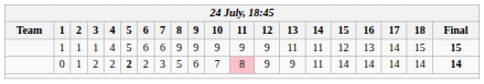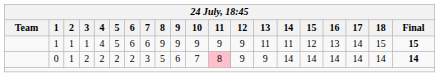 <table class=wikitable style="text-align:center; width: 55%">
 <tr>
 <th colspan=20><em>24 July, 18:45</em></th>
 </tr>
 <tr>
 <th>Team</th>
 <th>1</th>
 <th>2</th>
 <th>3</th>
 <th>4</th>
 <th>5</th>
 <th>6</th>
 <th>7</th>
 <th>8</th>
 <th>9</th>
 <th>10</th>
 <th>11</th>
 <th>12</th>
 <th>13</th>
 <th>14</th>
 <th>15</th>
 <th>16</th>
 <th>17</th>
 <th>18</th>
 <th>Final</th>
 </tr>
 <tr>
 <td align=left><strong></strong></td>
 <td>1</td>
 <td>1</td>
 <td>1</td>
 <td>4</td>
 <td>5</td>
 <td>6</td>
 <td>6</td>
 <td>9</td>
 <td>9</td>
 <td>9</td>
 <td>9</td>
 <td>9</td>
 <td>11</td>
 <td>11</td>
 <td>12</td>
 <td>13</td>
 <td>14</td>
 <td>15</td>
 <td><strong>15</strong></td>
 </tr>
 <tr>
 <td align=left></td>
 <td>0</td>
 <td>1</td>
 <td>2</td>
 <td>2</td>
-<td><strong>2</strong></td>
+<td>2</td>
 <td>2</td>
 <td>3</td>
 <td>5</td>
 <td>6</td>
 <td>7</td>
 <td style="background: pink;">8</td>
 <td>9</td>
 <td>9</td>
-<td>11</td>
+<td>14</td>
 <td>14</td>
 <td>14</td>
 <td>14</td>
 <td>14</td>
 <td><strong>14</strong></td>
 </tr>
 <tr>
 <td colspan=20></td>
 </tr>
 </table>
